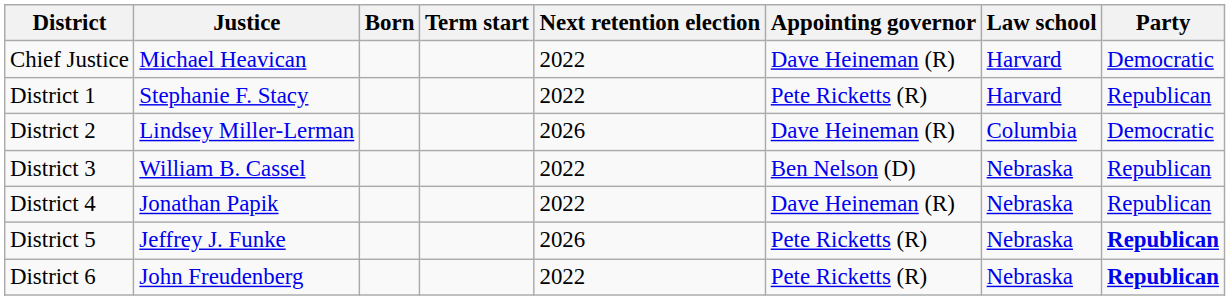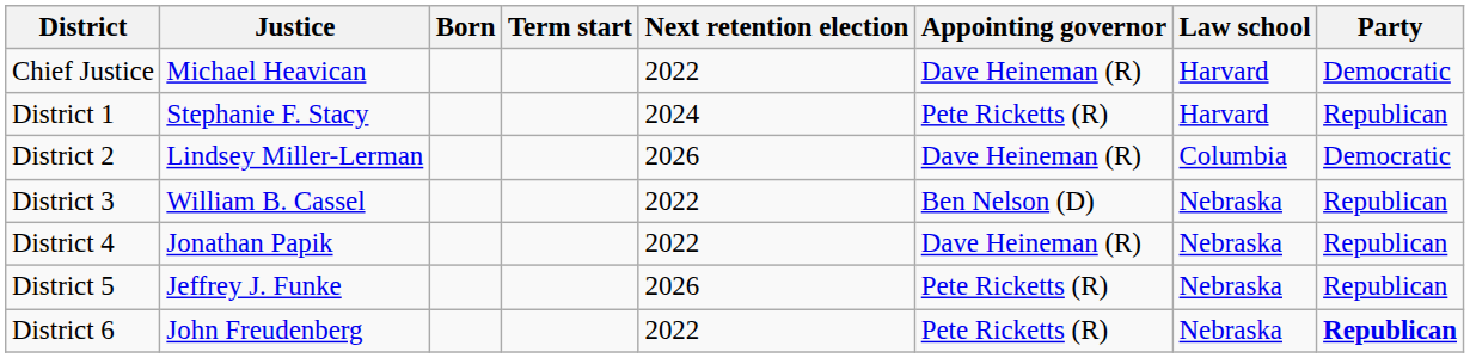 <table class="wikitable" style="border-collapse:collapse;" style="text-align: center">
 <tr bgcolor=#dedede>
 <th>District</th>
 <th>Justice</th>
 <th>Born</th>
 <th>Term start</th>
 <th>Next retention election</th>
 <th>Appointing governor</th>
 <th>Law school</th>
 <th>Party</th>
 </tr>
 <tr valign="top">
 <td>Chief Justice</td>
 <td><a href='#'>Michael Heavican</a></td>
 <td></td>
 <td></td>
 <td>2022</td>
 <td><a href='#'>Dave Heineman</a> (R)</td>
 <td><a href='#'>Harvard</a></td>
 <td><a href='#'>Democratic</a></td>
 </tr>
 <tr valign="top">
 <td>District 1</td>
 <td><a href='#'>Stephanie F. Stacy</a></td>
 <td></td>
 <td></td>
-<td>2022</td>
+<td>2024</td>
 <td><a href='#'>Pete Ricketts</a> (R)</td>
 <td><a href='#'>Harvard</a></td>
 <td><a href='#'>Republican</a></td>
 </tr>
 <tr valign="top">
 <td>District 2</td>
 <td><a href='#'>Lindsey Miller-Lerman</a></td>
 <td></td>
 <td></td>
 <td>2026</td>
 <td><a href='#'>Dave Heineman</a> (R)</td>
 <td><a href='#'>Columbia</a></td>
 <td><a href='#'>Democratic</a></td>
 </tr>
 <tr valign="top">
 <td>District 3</td>
 <td><a href='#'>William B. Cassel</a></td>
 <td></td>
 <td></td>
 <td>2022</td>
 <td><a href='#'>Ben Nelson</a> (D)</td>
 <td><a href='#'>Nebraska</a></td>
 <td><a href='#'>Republican</a></td>
 </tr>
 <tr valign="top">
 <td>District 4</td>
 <td><a href='#'>Jonathan Papik</a></td>
 <td></td>
 <td></td>
 <td>2022</td>
 <td><a href='#'>Dave Heineman</a> (R)</td>
 <td><a href='#'>Nebraska</a></td>
 <td><a href='#'>Republican</a></td>
 </tr>
 <tr valign="top">
 <td>District 5</td>
 <td><a href='#'>Jeffrey J. Funke</a></td>
 <td></td>
 <td></td>
 <td>2026</td>
 <td><a href='#'>Pete Ricketts</a> (R)</td>
 <td><a href='#'>Nebraska</a></td>
-<td><strong><a href='#'>Republican</a></strong></td>
+<td><a href='#'>Republican</a></td>
 </tr>
 <tr valign="top">
 <td>District 6</td>
 <td><a href='#'>John Freudenberg</a></td>
 <td></td>
 <td></td>
 <td>2022</td>
 <td><a href='#'>Pete Ricketts</a> (R)</td>
 <td><a href='#'>Nebraska</a></td>
 <td><strong><a href='#'>Republican</a></strong></td>
 </tr>
 </table>
